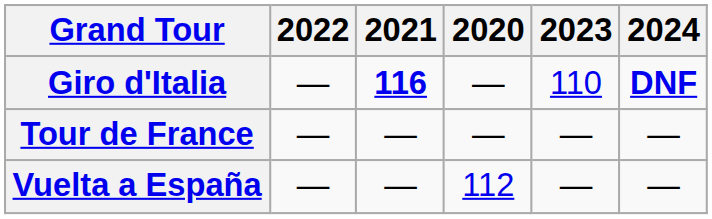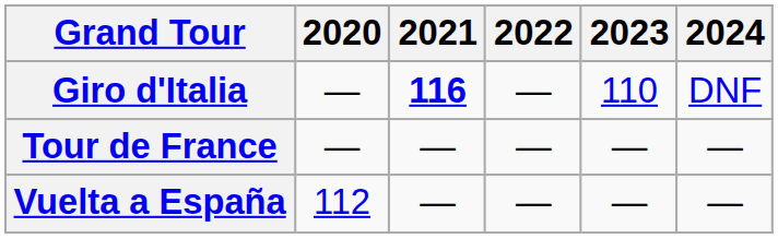 <table class="wikitable plainrowheaders">
 <tr>
 <th scope="col"><a href='#'>Grand Tour</a></th>
+<th scope="col">2020</th>
+<th scope="col">2021</th>
 <th scope="col">2022</th>
-<th scope="col">2021</th>
-<th scope="col">2020</th>
 <th scope="col">2023</th>
 <th scope="col">2024</th>
 </tr>
 <tr style="text-align:center;">
 <th scope="row"> <a href='#'>Giro d'Italia</a></th>
 <td>—</td>
 <td><strong><a href='#'>116</a></strong></td>
 <td>—</td>
 <td><a href='#'>110</a></td>
-<td><strong><a href='#'>DNF</a></strong></td>
+<td><a href='#'>DNF</a></td>
 </tr>
 <tr style="text-align:center;">
 <th scope="row"> <a href='#'>Tour de France</a></th>
 <td>—</td>
 <td>—</td>
 <td>—</td>
 <td>—</td>
 <td>—</td>
 </tr>
 <tr style="text-align:center;">
 <th scope="row"> <a href='#'>Vuelta a España</a></th>
+<td><a href='#'>112</a></td>
 <td>—</td>
 <td>—</td>
-<td><a href='#'>112</a></td>
 <td>—</td>
 <td>—</td>
 </tr>
 </table>
